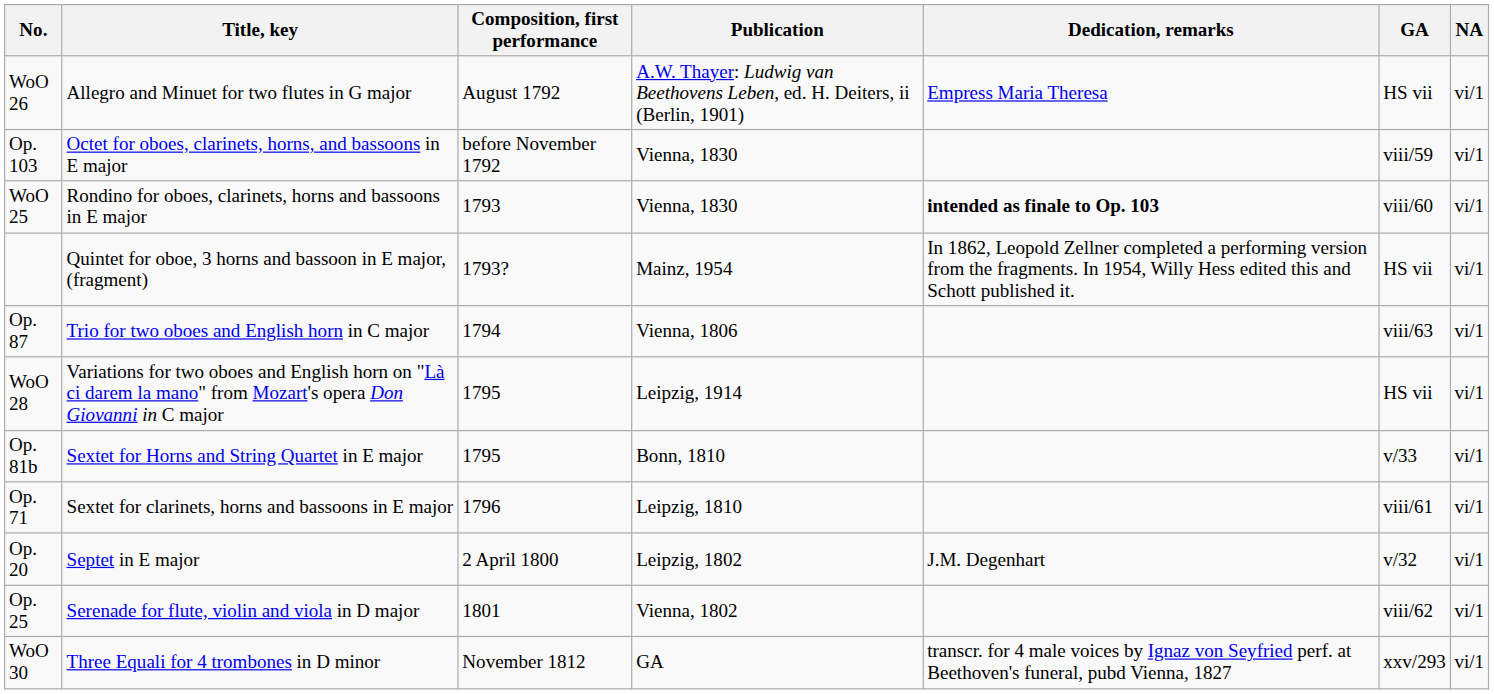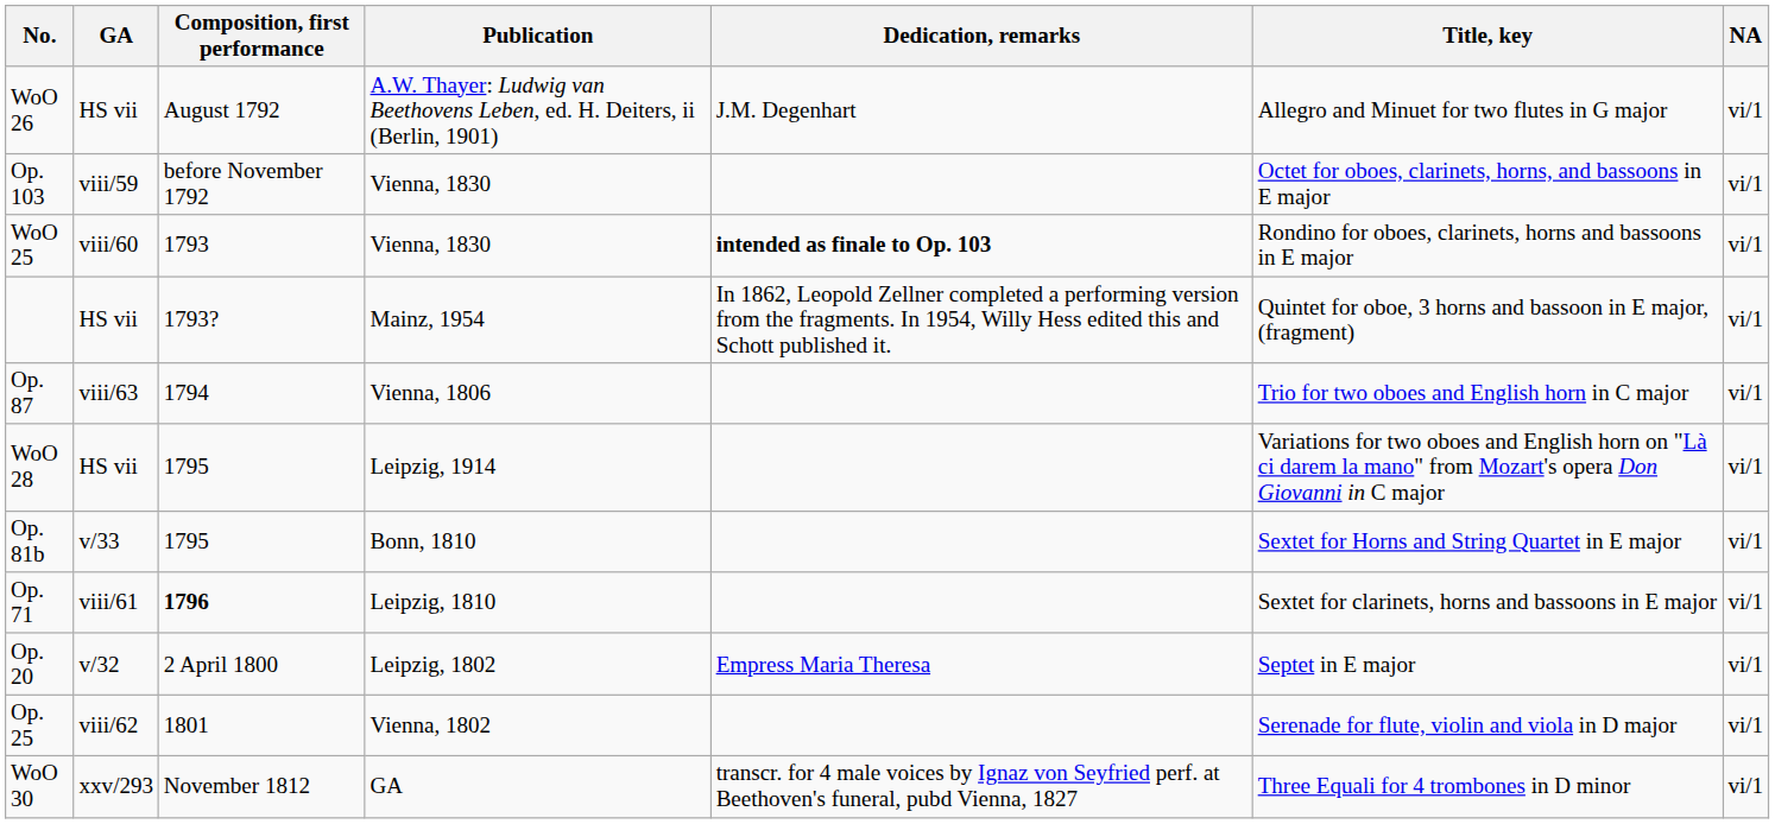 <table class="wikitable sortable">
 <tr>
 <th>No.</th>
-<th>Title, key</th>
+<th class="unsortable">GA</th>
 <th>Composition, first performance</th>
 <th>Publication</th>
 <th>Dedication, remarks</th>
-<th class="unsortable">GA</th>
+<th>Title, key</th>
 <th class="unsortable">NA</th>
 </tr>
 <tr>
 <td>WoO 26</td>
-<td>Allegro and Minuet for two flutes in G major</td>
+<td>HS vii</td>
 <td data-sort-value="1792-09">August 1792</td>
 <td data-sort-value="1901"><a href='#'>A.W. Thayer</a>: <em>Ludwig van Beethovens Leben</em>, ed. H. Deiters, ii (Berlin, 1901)</td>
-<td><a href='#'>Empress Maria Theresa</a></td>
-<td>HS vii</td>
+<td>J.M. Degenhart</td>
+<td>Allegro and Minuet for two flutes in G major</td>
 <td>vi/1</td>
 </tr>
 <tr>
 <td>Op. 103</td>
-<td><a href='#'>Octet for oboes, clarinets, horns, and bassoons</a> in E major</td>
+<td>viii/59</td>
 <td data-sort-value="1792-10">before November 1792</td>
 <td data-sort-value="1830">Vienna, 1830</td>
 <td></td>
-<td>viii/59</td>
+<td><a href='#'>Octet for oboes, clarinets, horns, and bassoons</a> in E major</td>
 <td>vi/1</td>
 </tr>
 <tr>
 <td>WoO 25</td>
-<td>Rondino for oboes, clarinets, horns and bassoons in E major</td>
+<td>viii/60</td>
 <td data-sort-value="1793">1793</td>
 <td data-sort-value="1830">Vienna, 1830</td>
 <td><strong>intended as finale to Op. 103</strong></td>
-<td>viii/60</td>
+<td>Rondino for oboes, clarinets, horns and bassoons in E major</td>
 <td>vi/1</td>
 </tr>
 <tr>
 <td></td>
-<td>Quintet for oboe, 3 horns and bassoon in E major, (fragment)</td>
+<td>HS vii</td>
 <td data-sort-value="1793">1793?</td>
 <td data-sort-value="1954">Mainz, 1954</td>
 <td>In 1862, Leopold Zellner completed a performing version from the fragments. In 1954, Willy Hess edited this and Schott published it.</td>
-<td>HS vii</td>
+<td>Quintet for oboe, 3 horns and bassoon in E major, (fragment)</td>
 <td>vi/1</td>
 </tr>
 <tr>
 <td>Op. 87</td>
-<td><a href='#'>Trio for two oboes and English horn</a> in C major</td>
+<td>viii/63</td>
 <td data-sort-value="1795">1794</td>
 <td data-sort-value="1806">Vienna, 1806</td>
 <td></td>
-<td>viii/63</td>
+<td><a href='#'>Trio for two oboes and English horn</a> in C major</td>
 <td>vi/1</td>
 </tr>
 <tr>
 <td>WoO 28</td>
-<td>Variations for two oboes and English horn on "<a href='#'>Là ci darem la mano</a>" from <a href='#'>Mozart</a>'s opera <em><a href='#'>Don Giovanni</a> in</em> C major</td>
+<td>HS vii</td>
 <td data-sort-value="1795">1795</td>
 <td data-sort-value="1914">Leipzig, 1914</td>
 <td></td>
-<td>HS vii</td>
+<td>Variations for two oboes and English horn on "<a href='#'>Là ci darem la mano</a>" from <a href='#'>Mozart</a>'s opera <em><a href='#'>Don Giovanni</a> in</em> C major</td>
 <td>vi/1</td>
 </tr>
 <tr>
 <td>Op. 81b</td>
-<td><a href='#'>Sextet for Horns and String Quartet</a> in E major</td>
+<td>v/33</td>
 <td data-sort-value="1795">1795</td>
 <td data-sort-value="1810">Bonn, 1810</td>
 <td></td>
-<td>v/33</td>
+<td><a href='#'>Sextet for Horns and String Quartet</a> in E major</td>
 <td>vi/1</td>
 </tr>
 <tr>
 <td>Op. 71</td>
-<td>Sextet for clarinets, horns and bassoons in E major</td>
-<td data-sort-value="1796">1796</td>
+<td>viii/61</td>
+<td data-sort-value="1796"><strong>1796</strong></td>
 <td data-sort-value="1810">Leipzig, 1810</td>
 <td></td>
-<td>viii/61</td>
+<td>Sextet for clarinets, horns and bassoons in E major</td>
 <td>vi/1</td>
 </tr>
 <tr>
 <td>Op. 20</td>
-<td><a href='#'>Septet</a> in E major</td>
+<td>v/32</td>
 <td data-sort-value="1799">2 April 1800</td>
 <td data-sort-value="1802">Leipzig, 1802</td>
-<td>J.M. Degenhart</td>
-<td>v/32</td>
+<td><a href='#'>Empress Maria Theresa</a></td>
+<td><a href='#'>Septet</a> in E major</td>
 <td>vi/1</td>
 </tr>
 <tr>
 <td>Op. 25</td>
-<td><a href='#'>Serenade for flute, violin and viola</a> in D major</td>
+<td>viii/62</td>
 <td data-sort-value="1801">1801</td>
 <td data-sort-value="1802">Vienna, 1802</td>
 <td></td>
-<td>viii/62</td>
+<td><a href='#'>Serenade for flute, violin and viola</a> in D major</td>
 <td>vi/1</td>
 </tr>
 <tr>
 <td>WoO 30</td>
-<td><a href='#'>Three Equali for 4 trombones</a> in D minor</td>
+<td>xxv/293</td>
 <td data-sort-value="1812-11">November 1812</td>
 <td data-sort-value="1862">GA</td>
 <td>transcr. for 4 male voices by <a href='#'>Ignaz von Seyfried</a> perf. at Beethoven's funeral, pubd Vienna, 1827</td>
-<td>xxv/293</td>
+<td><a href='#'>Three Equali for 4 trombones</a> in D minor</td>
 <td>vi/1</td>
 </tr>
 </table>
